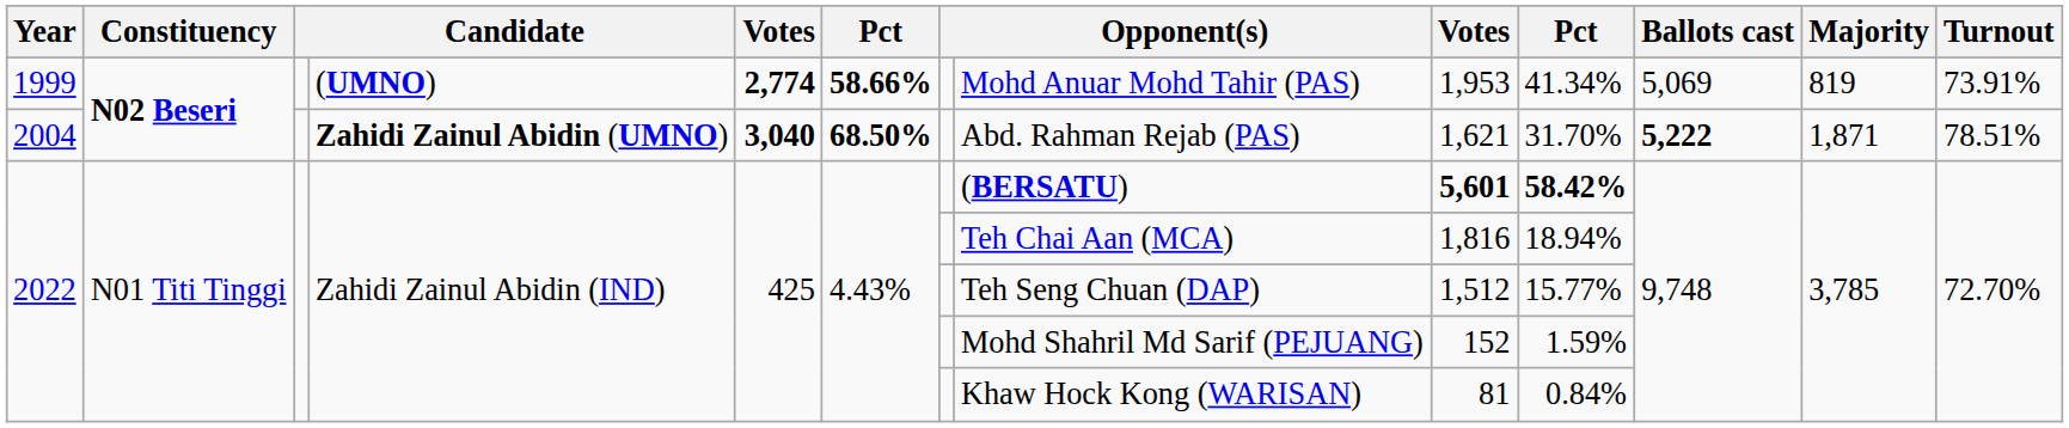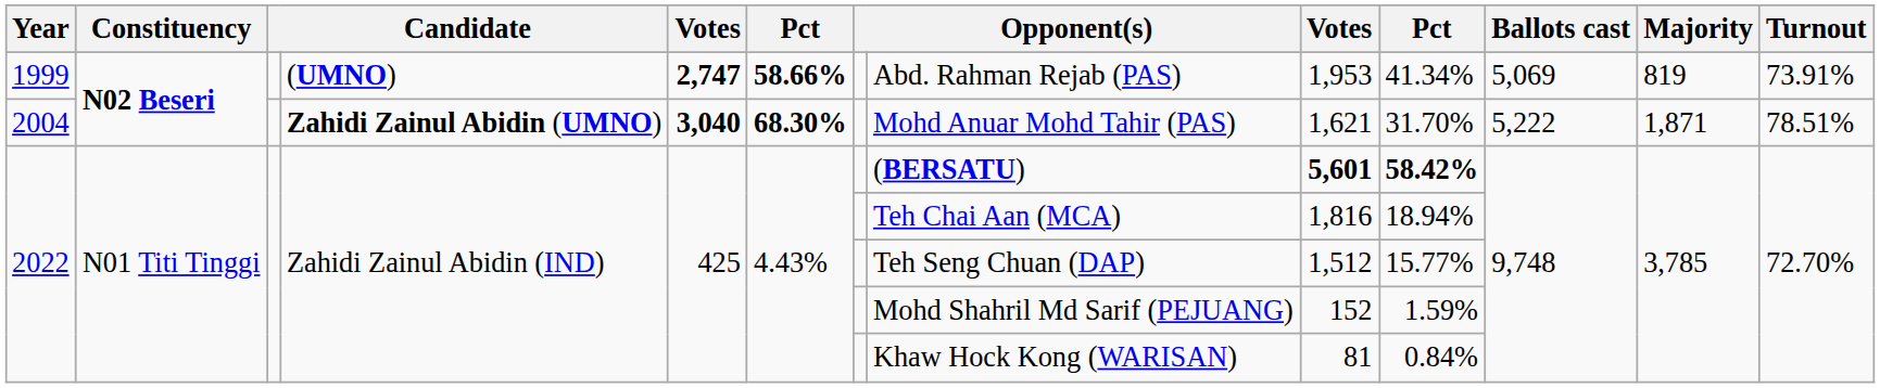 <table class="wikitable" style="margin:0.5em ; font-size:95%">
 <tr>
 <th>Year</th>
 <th>Constituency</th>
 <th colspan=2>Candidate</th>
 <th>Votes</th>
 <th>Pct</th>
 <th colspan=2>Opponent(s)</th>
 <th>Votes</th>
 <th>Pct</th>
 <th>Ballots cast</th>
 <th>Majority</th>
 <th>Turnout</th>
 </tr>
 <tr>
 <td><a href='#'>1999</a></td>
 <td rowspan=2><strong>N02 <a href='#'>Beseri</a></strong></td>
 <td></td>
 <td> (<a href='#'><strong>UMNO</strong></a>)</td>
-<td align="right"><strong>2,774</strong></td>
+<td align="right"><strong>2,747</strong></td>
 <td><strong>58.66%</strong></td>
 <td></td>
-<td><a href='#'>Mohd Anuar Mohd Tahir</a> (<a href='#'>PAS</a>)</td>
+<td>Abd. Rahman Rejab (<a href='#'>PAS</a>)</td>
 <td align="right">1,953</td>
 <td>41.34%</td>
 <td>5,069</td>
 <td>819</td>
 <td>73.91%</td>
 </tr>
 <tr>
 <td><a href='#'>2004</a></td>
 <td></td>
 <td><strong>Zahidi Zainul Abidin</strong> (<a href='#'><strong>UMNO</strong></a>)</td>
 <td align="right"><strong>3,040</strong></td>
-<td><strong>68.50%</strong></td>
+<td><strong>68.30%</strong></td>
 <td></td>
-<td>Abd. Rahman Rejab (<a href='#'>PAS</a>)</td>
+<td><a href='#'>Mohd Anuar Mohd Tahir</a> (<a href='#'>PAS</a>)</td>
 <td align="right">1,621</td>
 <td>31.70%</td>
-<td><strong>5,222</strong></td>
+<td>5,222</td>
 <td>1,871</td>
 <td>78.51%</td>
 </tr>
 <tr>
 <td rowspan="5"><a href='#'>2022</a></td>
 <td rowspan="5">N01 <a href='#'>Titi Tinggi</a></td>
 <td rowspan="5" ></td>
 <td rowspan="5">Zahidi Zainul Abidin (<a href='#'>IND</a>)</td>
 <td rowspan="5" align="right">425</td>
 <td rowspan="5">4.43%</td>
 <td bgcolor=></td>
 <td> (<a href='#'><strong>BERSATU</strong></a>)</td>
 <td align="right"><strong>5,601</strong></td>
 <td><strong>58.42%</strong></td>
 <td rowspan="5">9,748</td>
 <td rowspan="5">3,785</td>
 <td rowspan="5">72.70%</td>
 </tr>
 <tr>
 <td></td>
 <td><a href='#'>Teh Chai Aan</a>  (<a href='#'>MCA</a>)</td>
 <td align="right">1,816</td>
 <td>18.94%</td>
 </tr>
 <tr>
 <td></td>
 <td>Teh Seng Chuan (<a href='#'>DAP</a>)</td>
 <td align="right">1,512</td>
 <td>15.77%</td>
 </tr>
 <tr>
 <td bgcolor=></td>
 <td>Mohd Shahril Md Sarif (<a href='#'>PEJUANG</a>)</td>
 <td align="right">152</td>
 <td align=right>1.59%</td>
 </tr>
 <tr>
 <td></td>
 <td>Khaw Hock Kong (<a href='#'>WARISAN</a>)</td>
 <td align="right">81</td>
 <td align=right>0.84%</td>
 </tr>
 </table>
